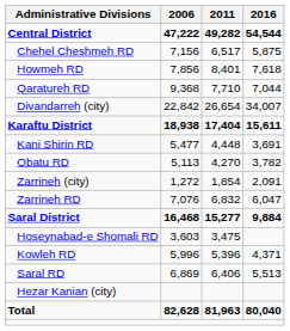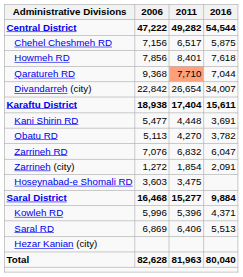 <table class="wikitable">
 <tr>
 <th>Administrative Divisions</th>
 <th>2006</th>
 <th>2011</th>
 <th>2016</th>
 </tr>
 <tr>
 <td><strong><a href='#'>Central District</a></strong></td>
 <td style="text-align: right;"><strong>47,222</strong></td>
 <td style="text-align: right;"><strong>49,282</strong></td>
 <td style="text-align: right;"><strong>54,544</strong></td>
 </tr>
 <tr>
 <td style="padding-left: 1em;"><a href='#'>Chehel Cheshmeh RD</a></td>
 <td style="text-align: right;">7,156</td>
 <td style="text-align: right;">6,517</td>
 <td style="text-align: right;">5,875</td>
 </tr>
 <tr>
 <td style="padding-left: 1em;"><a href='#'>Howmeh RD</a></td>
 <td style="text-align: right;">7,856</td>
 <td style="text-align: right;">8,401</td>
 <td style="text-align: right;">7,618</td>
 </tr>
 <tr>
 <td style="padding-left: 1em;"><a href='#'>Qaratureh RD</a></td>
 <td style="text-align: right;">9,368</td>
-<td style="text-align: right;">7,710</td>
+<td style="background: lightsalmon; text-align: right;">7,710</td>
 <td style="text-align: right;">7,044</td>
 </tr>
 <tr>
 <td style="padding-left: 1em;"><a href='#'>Divandarreh</a> (city)</td>
 <td style="text-align: right;">22,842</td>
 <td style="text-align: right;">26,654</td>
 <td style="text-align: right;">34,007</td>
 </tr>
 <tr>
 <td><strong><a href='#'>Karaftu District</a></strong></td>
 <td style="text-align: right;"><strong>18,938</strong></td>
 <td style="text-align: right;"><strong>17,404</strong></td>
 <td style="text-align: right;"><strong>15,611</strong></td>
 </tr>
 <tr>
 <td style="padding-left: 1em;"><a href='#'>Kani Shirin RD</a></td>
 <td style="text-align: right;">5,477</td>
 <td style="text-align: right;">4,448</td>
 <td style="text-align: right;">3,691</td>
 </tr>
 <tr>
 <td style="padding-left: 1em;"><a href='#'>Obatu RD</a></td>
 <td style="text-align: right;">5,113</td>
 <td style="text-align: right;">4,270</td>
 <td style="text-align: right;">3,782</td>
 </tr>
 <tr>
+<td style="padding-left: 1em;"><a href='#'>Zarrineh RD</a></td>
+<td style="text-align: right;">7,076</td>
+<td style="text-align: right;">6,832</td>
+<td style="text-align: right;">6,047</td>
+</tr>
+<tr>
 <td style="padding-left: 1em;"><a href='#'>Zarrineh</a> (city)</td>
 <td style="text-align: right;">1,272</td>
 <td style="text-align: right;">1,854</td>
 <td style="text-align: right;">2,091</td>
 </tr>
 <tr>
-<td style="padding-left: 1em;"><a href='#'>Zarrineh RD</a></td>
-<td style="text-align: right;">7,076</td>
-<td style="text-align: right;">6,832</td>
-<td style="text-align: right;">6,047</td>
+<td style="padding-left: 1em;"><a href='#'>Hoseynabad-e Shomali RD</a></td>
+<td style="text-align: right;">3,603</td>
+<td style="text-align: right;">3,475</td>
+<td style="text-align: right;"></td>
 </tr>
 <tr>
 <td><strong><a href='#'>Saral District</a></strong></td>
 <td style="text-align: right;"><strong>16,468</strong></td>
 <td style="text-align: right;"><strong>15,277</strong></td>
 <td style="text-align: right;"><strong>9,884</strong></td>
-</tr>
-<tr>
-<td style="padding-left: 1em;"><a href='#'>Hoseynabad-e Shomali RD</a></td>
-<td style="text-align: right;">3,603</td>
-<td style="text-align: right;">3,475</td>
-<td style="text-align: right;"></td>
 </tr>
 <tr>
 <td style="padding-left: 1em;"><a href='#'>Kowleh RD</a></td>
 <td style="text-align: right;">5,996</td>
 <td style="text-align: right;">5,396</td>
 <td style="text-align: right;">4,371</td>
 </tr>
 <tr>
 <td style="padding-left: 1em;"><a href='#'>Saral RD</a></td>
 <td style="text-align: right;">6,869</td>
 <td style="text-align: right;">6,406</td>
 <td style="text-align: right;">5,513</td>
 </tr>
 <tr>
 <td style="padding-left: 1em;"><a href='#'>Hezar Kanian</a> (city)</td>
 <td style="text-align: right;"></td>
 <td style="text-align: right;"></td>
 <td style="text-align: right;"></td>
 </tr>
 <tr>
 <td><strong>Total</strong></td>
 <td style="text-align: right;"><strong>82,628</strong></td>
 <td style="text-align: right;"><strong>81,963</strong></td>
 <td style="text-align: right;"><strong>80,040</strong></td>
 </tr>
 <tr>
 <td colspan=4></td>
 </tr>
 </table>
